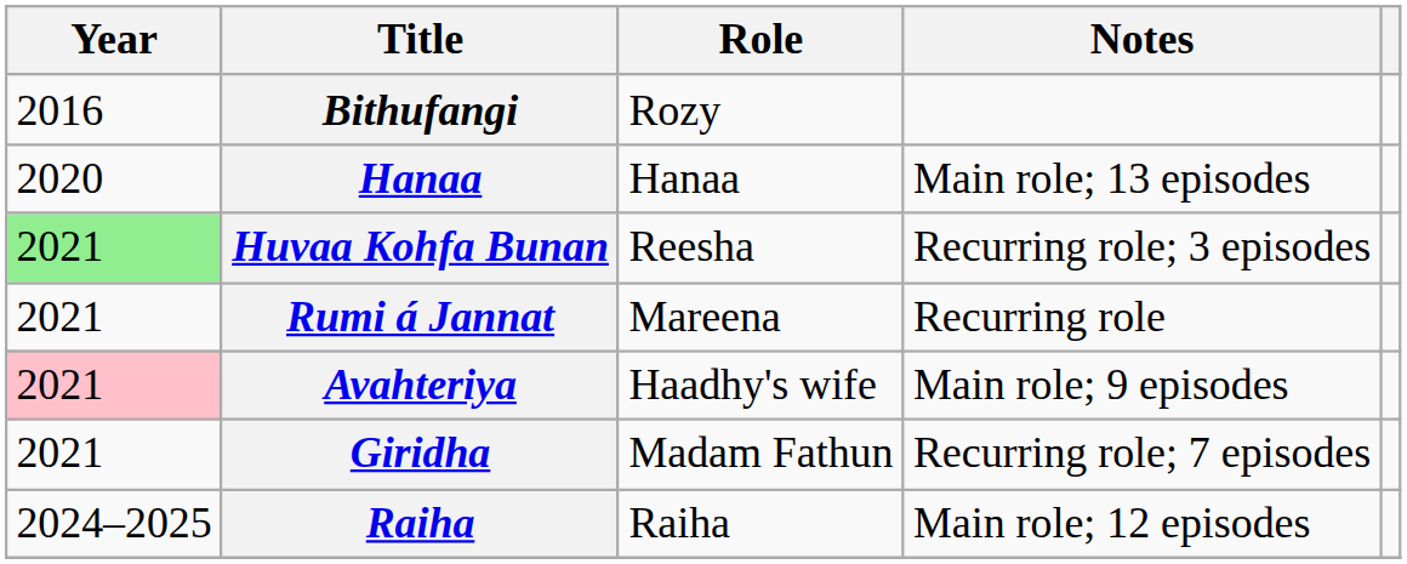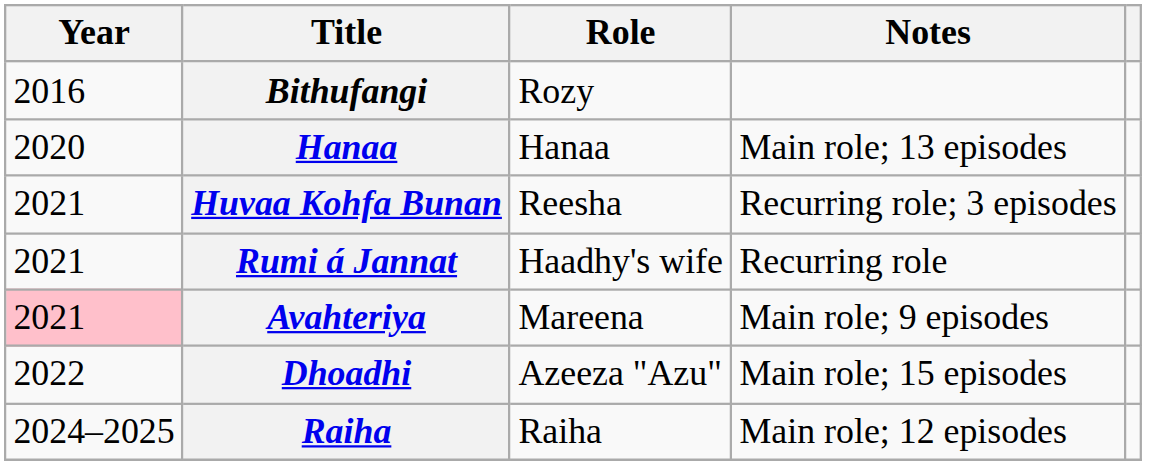 <table class="wikitable sortable plainrowheaders">
 <tr style="background:#ccc; text-align:center;">
 <th scope="col">Year</th>
 <th scope="col">Title</th>
 <th scope="col">Role</th>
 <th scope="col">Notes</th>
 <th scope="col" class="unsortable"></th>
 </tr>
 <tr>
 <td>2016</td>
 <th scope="row"><em>Bithufangi</em></th>
 <td>Rozy</td>
 <td></td>
 <td></td>
 </tr>
 <tr>
 <td>2020</td>
 <th scope="row"><em><a href='#'>Hanaa</a></em></th>
 <td>Hanaa</td>
 <td>Main role; 13 episodes</td>
 <td style="text-align: center;"></td>
 </tr>
 <tr>
-<td style="background: lightgreen;">2021</td>
+<td>2021</td>
 <th scope="row"><em><a href='#'>Huvaa Kohfa Bunan</a></em></th>
 <td>Reesha</td>
 <td>Recurring role; 3 episodes</td>
 <td style="text-align: center;"></td>
 </tr>
 <tr>
 <td>2021</td>
 <th scope="row"><em><a href='#'>Rumi á Jannat</a></em></th>
-<td>Mareena</td>
+<td>Haadhy's wife</td>
 <td>Recurring role</td>
 <td style="text-align: center;"></td>
 </tr>
 <tr>
 <td style="background: pink;">2021</td>
 <th scope="row"><em><a href='#'>Avahteriya</a></em></th>
-<td>Haadhy's wife</td>
+<td>Mareena</td>
 <td>Main role; 9 episodes</td>
 <td style="text-align: center;"></td>
 </tr>
 <tr>
-<td>2021</td>
-<th scope="row"><em><a href='#'>Giridha</a></em></th>
-<td>Madam Fathun</td>
-<td>Recurring role; 7 episodes</td>
+<td>2022</td>
+<th scope="row"><em><a href='#'>Dhoadhi</a></em></th>
+<td>Azeeza "Azu"</td>
+<td>Main role; 15 episodes</td>
 <td style="text-align: center;"></td>
 </tr>
 <tr>
 <td>2024–2025</td>
 <th scope="row"><em><a href='#'>Raiha</a></em></th>
 <td>Raiha</td>
 <td>Main role; 12 episodes</td>
 <td style="text-align: center;"></td>
 </tr>
 <tr>
 </tr>
 </table>
